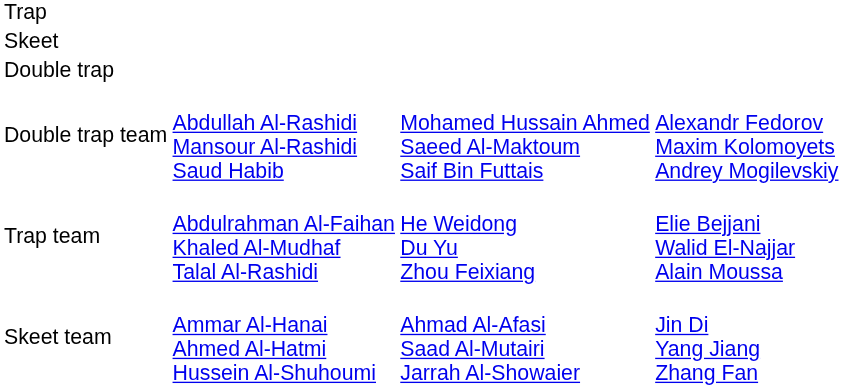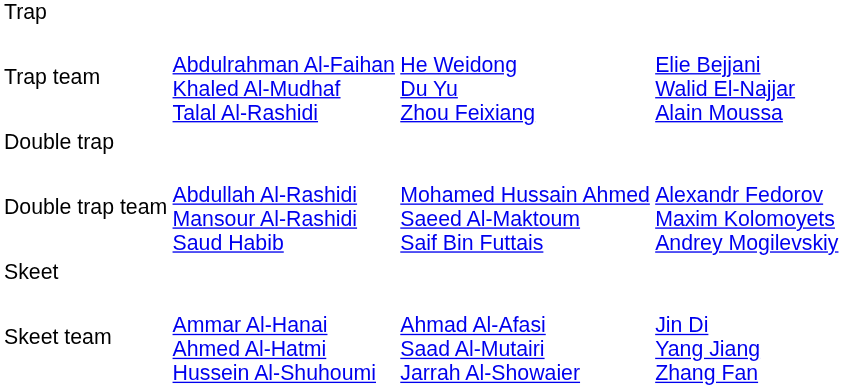 <table>
 <tr>
 <td>Trap</td>
 <td></td>
 <td></td>
 <td></td>
 </tr>
 <tr>
-<td>Skeet</td>
-<td></td>
-<td></td>
-<td></td>
+<td>Trap team</td>
+<td><br><a href='#'>Abdulrahman Al-Faihan</a><br><a href='#'>Khaled Al-Mudhaf</a><br><a href='#'>Talal Al-Rashidi</a></td>
+<td><br><a href='#'>He Weidong</a><br><a href='#'>Du Yu</a><br><a href='#'>Zhou Feixiang</a></td>
+<td><br><a href='#'>Elie Bejjani</a><br><a href='#'>Walid El-Najjar</a><br><a href='#'>Alain Moussa</a></td>
 </tr>
 <tr>
 <td>Double trap</td>
 <td></td>
 <td></td>
 <td></td>
 </tr>
 <tr>
 <td>Double trap team</td>
 <td><br><a href='#'>Abdullah Al-Rashidi</a><br><a href='#'>Mansour Al-Rashidi</a><br><a href='#'>Saud Habib</a></td>
 <td><br><a href='#'>Mohamed Hussain Ahmed</a><br><a href='#'>Saeed Al-Maktoum</a><br><a href='#'>Saif Bin Futtais</a></td>
 <td><br><a href='#'>Alexandr Fedorov</a><br><a href='#'>Maxim Kolomoyets</a><br><a href='#'>Andrey Mogilevskiy</a></td>
 </tr>
 <tr>
-<td>Trap team</td>
-<td><br><a href='#'>Abdulrahman Al-Faihan</a><br><a href='#'>Khaled Al-Mudhaf</a><br><a href='#'>Talal Al-Rashidi</a></td>
-<td><br><a href='#'>He Weidong</a><br><a href='#'>Du Yu</a><br><a href='#'>Zhou Feixiang</a></td>
-<td><br><a href='#'>Elie Bejjani</a><br><a href='#'>Walid El-Najjar</a><br><a href='#'>Alain Moussa</a></td>
+<td>Skeet</td>
+<td></td>
+<td></td>
+<td></td>
 </tr>
 <tr>
 <td>Skeet team</td>
 <td><br><a href='#'>Ammar Al-Hanai</a><br><a href='#'>Ahmed Al-Hatmi</a><br><a href='#'>Hussein Al-Shuhoumi</a></td>
 <td><br><a href='#'>Ahmad Al-Afasi</a><br><a href='#'>Saad Al-Mutairi</a><br><a href='#'>Jarrah Al-Showaier</a></td>
 <td><br><a href='#'>Jin Di</a><br><a href='#'>Yang Jiang</a><br><a href='#'>Zhang Fan</a></td>
 </tr>
 </table>
